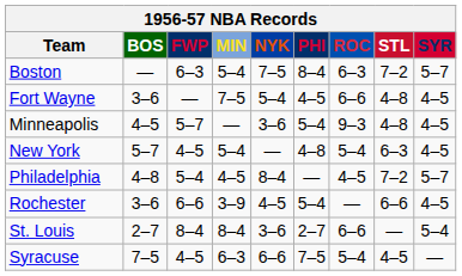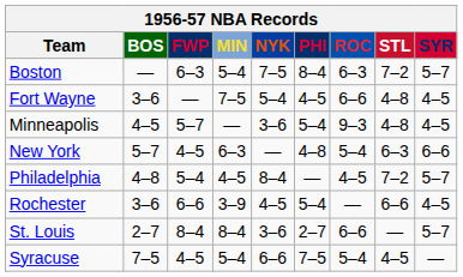 <table class="wikitable" style="font-size:95%; text-align:center;">
 <tr>
 <th colspan=9>1956-57 NBA Records</th>
 </tr>
 <tr>
 <th width=100>Team</th>
 <th style="background:#006400;color:#FFFFFF;width=35">BOS</th>
 <th style="background:#012F6B;color:#D40032;width=35">FWP</th>
 <th style="background:#7BA4DB;color:#FBE122;width=35">MIN</th>
 <th style="background:#003EA4;color:#E45206;width=35">NYK</th>
 <th style="background:#012F6B;color:#D50033;width=35">PHI</th>
 <th style="background:#0050B0;color:#D82A3C;width=35">ROC</th>
 <th style="background:#C90F2E;color:#FFFFFF;width=35">STL</th>
 <th style="background:#D40032;color:#022E6B;width=35">SYR</th>
 </tr>
 <tr>
 <td style="text-align:left;"><a href='#'>Boston</a></td>
 <td>—</td>
 <td>6–3</td>
 <td>5–4</td>
 <td>7–5</td>
 <td>8–4</td>
 <td>6–3</td>
 <td>7–2</td>
 <td>5–7</td>
 </tr>
 <tr>
 <td style="text-align:left;"><a href='#'>Fort Wayne</a></td>
 <td>3–6</td>
 <td>—</td>
 <td>7–5</td>
 <td>5–4</td>
 <td>4–5</td>
 <td>6–6</td>
 <td>4–8</td>
 <td>4–5</td>
 </tr>
 <tr>
 <td style="text-align:left;">Minneapolis</td>
 <td>4–5</td>
 <td>5–7</td>
 <td>—</td>
 <td>3–6</td>
 <td>5–4</td>
 <td>9–3</td>
 <td>4–8</td>
 <td>4–5</td>
 </tr>
 <tr>
 <td style="text-align:left;"><a href='#'>New York</a></td>
 <td>5–7</td>
 <td>4–5</td>
-<td>5–4</td>
+<td>6–3</td>
 <td>—</td>
 <td>4–8</td>
 <td>5–4</td>
 <td>6–3</td>
-<td>4–5</td>
+<td>6–6</td>
 </tr>
 <tr>
 <td style="text-align:left;"><a href='#'>Philadelphia</a></td>
 <td>4–8</td>
 <td>5–4</td>
 <td>4–5</td>
 <td>8–4</td>
 <td>—</td>
 <td>4–5</td>
 <td>7–2</td>
 <td>5–7</td>
 </tr>
 <tr>
 <td style="text-align:left;"><a href='#'>Rochester</a></td>
 <td>3–6</td>
 <td>6–6</td>
 <td>3–9</td>
 <td>4–5</td>
 <td>5–4</td>
 <td>—</td>
 <td>6–6</td>
 <td>4–5</td>
 </tr>
 <tr>
 <td style="text-align:left;"><a href='#'>St. Louis</a></td>
 <td>2–7</td>
 <td>8–4</td>
 <td>8–4</td>
 <td>3–6</td>
 <td>2–7</td>
 <td>6–6</td>
 <td>—</td>
-<td>5–4</td>
+<td>5–7</td>
 </tr>
 <tr>
 <td style="text-align:left;"><a href='#'>Syracuse</a></td>
 <td>7–5</td>
 <td>4–5</td>
-<td>6–3</td>
+<td>5–4</td>
 <td>6–6</td>
 <td>7–5</td>
 <td>5–4</td>
 <td>4–5</td>
 <td>—</td>
 </tr>
 </table>
